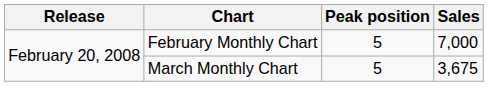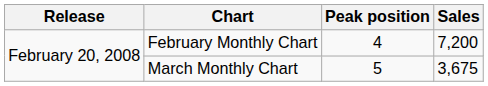 <table class="wikitable">
 <tr>
 <th>Release</th>
 <th>Chart</th>
 <th>Peak position</th>
 <th>Sales</th>
 </tr>
 <tr>
 <td rowspan="2">February 20, 2008</td>
 <td>February Monthly Chart </td>
-<td align="center">5</td>
-<td>7,000</td>
+<td align="center">4</td>
+<td>7,200</td>
 </tr>
 <tr>
 <td>March Monthly Chart </td>
 <td align="center">5</td>
 <td>3,675</td>
 </tr>
 </table>
